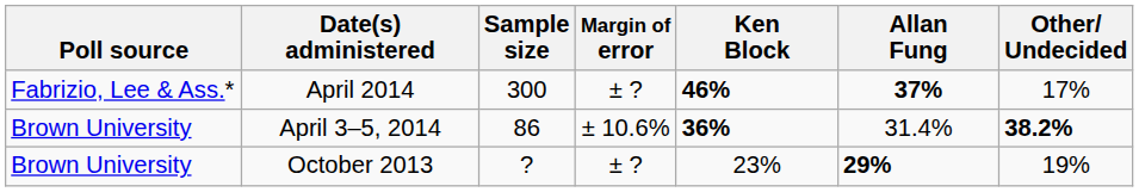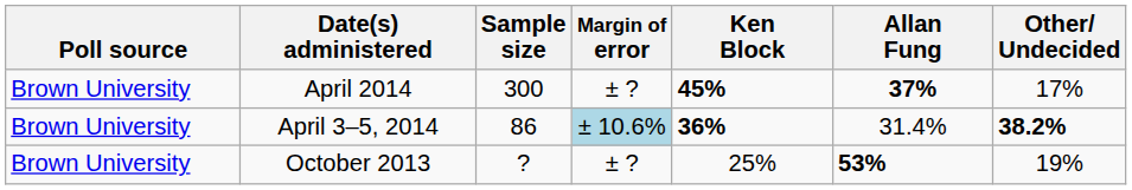 <table class="wikitable">
 <tr valign= bottom>
 <th style="width:150px;">Poll source</th>
 <th style="width:150px;">Date(s)<br>administered</th>
 <th class=small>Sample<br>size</th>
 <th><small>Margin of</small><br>error</th>
 <th style="width:100px;">Ken<br>Block</th>
 <th style="width:100px;">Allan<br>Fung</th>
 <th style="width:40px;">Other/<br>Undecided</th>
 </tr>
 <tr>
-<td><a href='#'>Fabrizio, Lee & Ass.</a>*</td>
+<td><a href='#'>Brown University</a></td>
 <td align=center>April 2014</td>
 <td align=center>300</td>
 <td align=center>± ?</td>
-<td><strong>46%</strong></td>
+<td><strong>45%</strong></td>
 <td align=center><strong>37%</strong></td>
 <td align=center>17%</td>
 </tr>
 <tr>
 <td><a href='#'>Brown University</a></td>
 <td align=center>April 3–5, 2014</td>
 <td align=center>86</td>
-<td align=center>± 10.6%</td>
+<td align=center style="background: lightblue;">± 10.6%</td>
 <td><strong>36%</strong></td>
 <td align=center>31.4%</td>
 <td><strong>38.2%</strong></td>
 </tr>
 <tr>
 <td><a href='#'>Brown University</a></td>
 <td align=center>October 2013</td>
 <td align=center>?</td>
 <td align=center>± ?</td>
-<td align=center>23%</td>
-<td><strong>29%</strong></td>
+<td align=center>25%</td>
+<td><strong>53%</strong></td>
 <td align=center>19%</td>
 </tr>
 </table>
